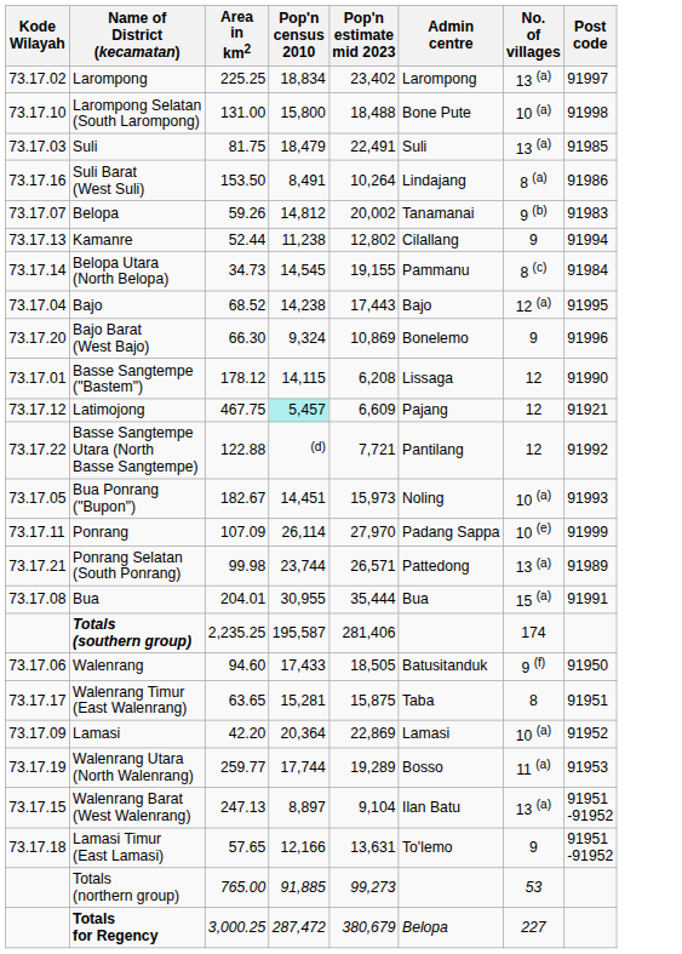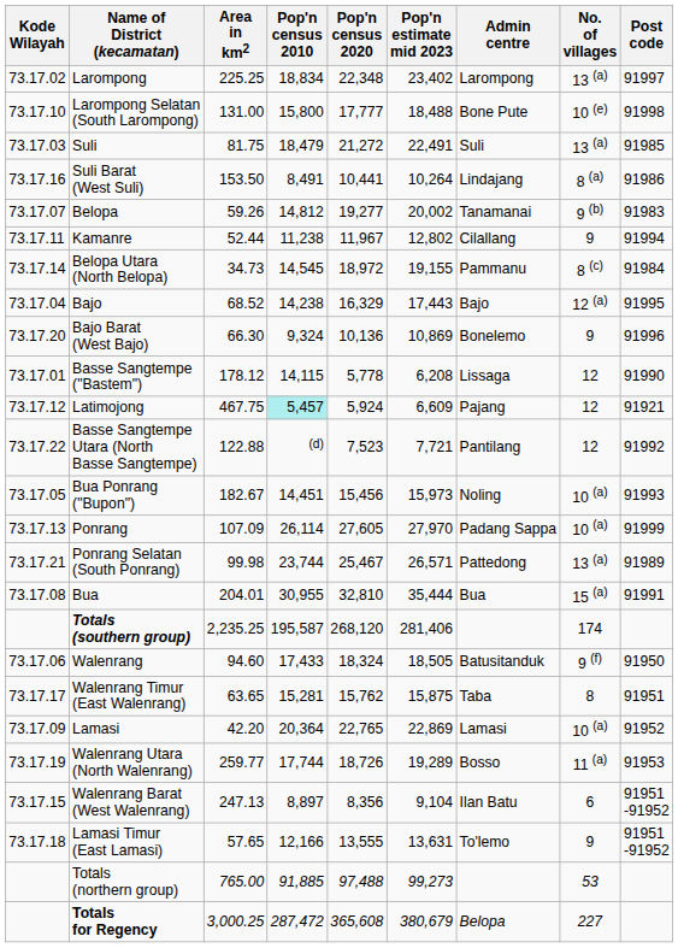 <table class="sortable wikitable">
 <tr>
 <th>Kode <br>Wilayah</th>
 <th>Name of<br>District<br>(<em>kecamatan</em>)</th>
 <th>Area <br>in<br>km<sup>2</sup></th>
 <th>Pop'n<br>census<br>2010</th>
+<th>Pop'n<br>census<br>2020</th>
 <th>Pop'n<br>estimate<br>mid 2023</th>
 <th>Admin<br>centre</th>
 <th>No.<br>of<br>villages</th>
 <th>Post<br>code</th>
 </tr>
 <tr>
 <td>73.17.02</td>
 <td>Larompong</td>
 <td align="right">225.25</td>
 <td align="right">18,834</td>
+<td align="right">22,348</td>
 <td align="right">23,402</td>
 <td>Larompong</td>
 <td align="center">13 <sup>(a)</sup></td>
 <td>91997</td>
 </tr>
 <tr>
 <td>73.17.10</td>
 <td>Larompong Selatan <br>(South Larompong)</td>
 <td align="right">131.00</td>
 <td align="right">15,800</td>
+<td align="right">17,777</td>
 <td align="right">18,488</td>
 <td>Bone Pute</td>
-<td align="center">10 <sup>(a)</sup></td>
+<td align="center">10 <sup>(e)</sup></td>
 <td>91998</td>
 </tr>
 <tr>
 <td>73.17.03</td>
 <td>Suli</td>
 <td align="right">81.75</td>
 <td align="right">18,479</td>
+<td align="right">21,272</td>
 <td align="right">22,491</td>
 <td>Suli</td>
 <td align="center">13 <sup>(a)</sup></td>
 <td>91985</td>
 </tr>
 <tr>
 <td>73.17.16</td>
 <td>Suli Barat <br>(West Suli)</td>
 <td align="right">153.50</td>
 <td align="right">8,491</td>
+<td align="right">10,441</td>
 <td align="right">10,264</td>
 <td>Lindajang</td>
 <td align="center">8 <sup>(a)</sup></td>
 <td>91986</td>
 </tr>
 <tr>
 <td>73.17.07</td>
 <td>Belopa</td>
 <td align="right">59.26</td>
 <td align="right">14,812</td>
+<td align="right">19,277</td>
 <td align="right">20,002</td>
 <td>Tanamanai</td>
 <td align="center">9 <sup>(b)</sup></td>
 <td>91983</td>
 </tr>
 <tr>
-<td>73.17.13</td>
+<td>73.17.11</td>
 <td>Kamanre</td>
 <td align="right">52.44</td>
 <td align="right">11,238</td>
+<td align="right">11,967</td>
 <td align="right">12,802</td>
 <td>Cilallang</td>
 <td align="center">9</td>
 <td>91994</td>
 </tr>
 <tr>
 <td>73.17.14</td>
 <td>Belopa Utara <br>(North Belopa)</td>
 <td align="right">34.73</td>
 <td align="right">14,545</td>
+<td align="right">18,972</td>
 <td align="right">19,155</td>
 <td>Pammanu</td>
 <td align="center">8 <sup>(c)</sup></td>
 <td>91984</td>
 </tr>
 <tr>
 <td>73.17.04</td>
 <td>Bajo</td>
 <td align="right">68.52</td>
 <td align="right">14,238</td>
+<td align="right">16,329</td>
 <td align="right">17,443</td>
 <td>Bajo</td>
 <td align="center">12 <sup>(a)</sup></td>
 <td>91995</td>
 </tr>
 <tr>
 <td>73.17.20</td>
 <td>Bajo Barat <br>(West Bajo)</td>
 <td align="right">66.30</td>
 <td align="right">9,324</td>
+<td align="right">10,136</td>
 <td align="right">10,869</td>
 <td>Bonelemo</td>
 <td align="center">9</td>
 <td>91996</td>
 </tr>
 <tr>
 <td>73.17.01</td>
 <td>Basse Sangtempe <br>("Bastem")</td>
 <td align="right">178.12</td>
 <td align="right">14,115</td>
+<td align="right">5,778</td>
 <td align="right">6,208</td>
 <td>Lissaga</td>
 <td align="center">12</td>
 <td>91990</td>
 </tr>
 <tr>
 <td>73.17.12</td>
 <td>Latimojong</td>
 <td align="right">467.75</td>
 <td align="right" style="background: paleturquoise;">5,457</td>
+<td align="right">5,924</td>
 <td align="right">6,609</td>
 <td>Pajang</td>
 <td align="center">12</td>
 <td>91921</td>
 </tr>
 <tr>
 <td>73.17.22</td>
 <td>Basse Sangtempe <br> Utara (North <br>Basse Sangtempe)</td>
 <td align="right">122.88</td>
 <td align="right"><sup>(d)</sup></td>
+<td align="right">7,523</td>
 <td align="right">7,721</td>
 <td>Pantilang</td>
 <td align="center">12</td>
 <td>91992</td>
 </tr>
 <tr>
 <td>73.17.05</td>
 <td>Bua Ponrang <br>("Bupon")</td>
 <td align="right">182.67</td>
 <td align="right">14,451</td>
+<td align="right">15,456</td>
 <td align="right">15,973</td>
 <td>Noling</td>
 <td align="center">10 <sup>(a)</sup></td>
 <td>91993</td>
 </tr>
 <tr>
-<td>73.17.11</td>
+<td>73.17.13</td>
 <td>Ponrang</td>
 <td align="right">107.09</td>
 <td align="right">26,114</td>
+<td align="right">27,605</td>
 <td align="right">27,970</td>
 <td>Padang Sappa</td>
-<td align="center">10 <sup>(e)</sup></td>
+<td align="center">10 <sup>(a)</sup></td>
 <td>91999</td>
 </tr>
 <tr>
 <td>73.17.21</td>
 <td>Ponrang Selatan <br>(South Ponrang)</td>
 <td align="right">99.98</td>
 <td align="right">23,744</td>
+<td align="right">25,467</td>
 <td align="right">26,571</td>
 <td>Pattedong</td>
 <td align="center">13 <sup>(a)</sup></td>
 <td>91989</td>
 </tr>
 <tr>
 <td>73.17.08</td>
 <td>Bua</td>
 <td align="right">204.01</td>
 <td align="right">30,955</td>
+<td align="right">32,810</td>
 <td align="right">35,444</td>
 <td>Bua</td>
 <td align="center">15 <sup>(a)</sup></td>
 <td>91991</td>
 </tr>
 <tr>
 <td></td>
 <td><strong><em>Totals<strong><br>(southern group)<em></td>
 <td align="right"></em>2,235.25<em></td>
 <td align="right"></em>195,587<em></td>
+<td align="right"></em>268,120<em></td>
 <td align="right"></em>281,406<em></td>
 <td></td>
 <td align="center"></em>174<em></td>
 <td></td>
 </tr>
 <tr>
 <td>73.17.06</td>
 <td>Walenrang</td>
 <td align="right">94.60</td>
 <td align="right">17,433</td>
+<td align="right">18,324</td>
 <td align="right">18,505</td>
 <td>Batusitanduk</td>
 <td align="center">9 <sup>(f)</sup></td>
 <td>91950</td>
 </tr>
 <tr>
 <td>73.17.17</td>
 <td>Walenrang Timur <br>(East Walenrang)</td>
 <td align="right">63.65</td>
 <td align="right">15,281</td>
+<td align="right">15,762</td>
 <td align="right">15,875</td>
 <td>Taba</td>
 <td align="center">8</td>
 <td>91951</td>
 </tr>
 <tr>
 <td>73.17.09</td>
 <td>Lamasi</td>
 <td align="right">42.20</td>
 <td align="right">20,364</td>
+<td align="right">22,765</td>
 <td align="right">22,869</td>
 <td>Lamasi</td>
 <td align="center">10 <sup>(a)</sup></td>
 <td>91952</td>
 </tr>
 <tr>
 <td>73.17.19</td>
 <td>Walenrang Utara <br>(North Walenrang)</td>
 <td align="right">259.77</td>
 <td align="right">17,744</td>
+<td align="right">18,726</td>
 <td align="right">19,289</td>
 <td>Bosso</td>
 <td align="center">11 <sup>(a)</sup></td>
 <td>91953</td>
 </tr>
 <tr>
 <td>73.17.15</td>
 <td>Walenrang Barat <br>(West Walenrang)</td>
 <td align="right">247.13</td>
 <td align="right">8,897</td>
+<td align="right">8,356</td>
 <td align="right">9,104</td>
 <td>Ilan Batu</td>
-<td align="center">13 <sup>(a)</sup></td>
+<td align="center">6</td>
 <td>91951<br>-91952</td>
 </tr>
 <tr>
 <td>73.17.18</td>
 <td>Lamasi Timur <br>(East Lamasi)</td>
 <td align="right">57.65</td>
 <td align="right">12,166</td>
+<td align="right">13,555</td>
 <td align="right">13,631</td>
 <td>To'lemo</td>
 <td align="center">9</td>
 <td>91951<br>-91952</td>
 </tr>
 <tr>
 <td></td>
 <td></em></strong>Totals</strong><br>(northern group)</em></td>
 <td align="right"><em>765.00</em></td>
 <td align="right"><em>91,885</em></td>
+<td align="right"><em>97,488</em></td>
 <td align="right"><em>99,273</em></td>
 <td></td>
 <td align="center"><em>53</em></td>
 <td></td>
 </tr>
 <tr>
 <td></td>
 <td><strong>Totals<br>for Regency</strong></td>
 <td align="right"><em>3,000.25</em></td>
 <td align="right"><em>287,472</em></td>
+<td align="right"><em>365,608</em></td>
 <td align="right"><em>380,679</em></td>
 <td><em>Belopa</em></td>
 <td align="center"><em>227</em></td>
 <td></td>
 </tr>
 </table>
